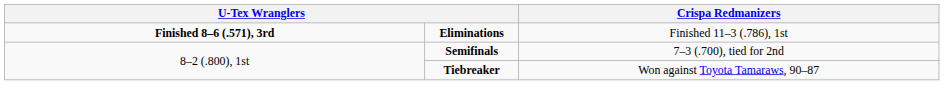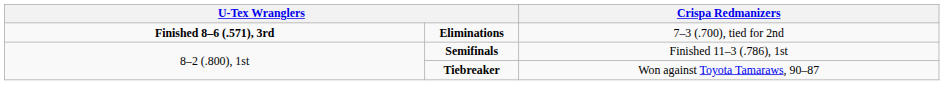 <table class=wikitable width=100%>
 <tr align=center>
 <th colspan=2 width=45%><a href='#'>U-Tex Wranglers</a></th>
 <th colspan=2 width=45%><a href='#'>Crispa Redmanizers</a></th>
 </tr>
 <tr align=center>
 <td><strong>Finished 8–6 (.571), 3rd</strong></td>
 <td colspan=2><strong>Eliminations</strong></td>
-<td>Finished 11–3 (.786), 1st</td>
+<td>7–3 (.700), tied for 2nd</td>
 </tr>
 <tr align=center>
 <td rowspan=2 width=45%>8–2 (.800), 1st</td>
 <td colspan=2><strong>Semifinals</strong></td>
-<td>7–3 (.700), tied for 2nd</td>
+<td>Finished 11–3 (.786), 1st</td>
 </tr>
 <tr align=center>
 <td colspan=2><strong>Tiebreaker</strong></td>
 <td>Won against <a href='#'>Toyota Tamaraws</a>, 90–87</td>
 </tr>
 </table>
